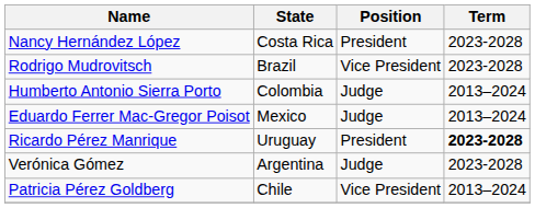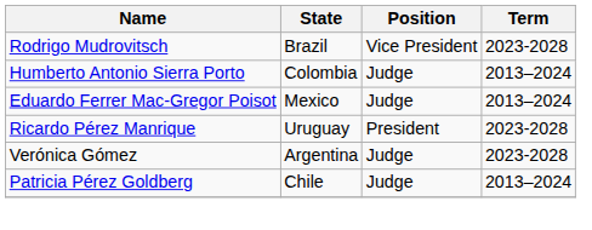 <table border="1" class="wikitable" style="text-align:left">
 <tr>
 <th>Name</th>
 <th>State</th>
 <th>Position</th>
 <th>Term</th>
-</tr>
-<tr>
-<td><a href='#'>Nancy Hernández López</a></td>
-<td> Costa Rica</td>
-<td>President</td>
-<td>2023-2028</td>
 </tr>
 <tr>
 <td><a href='#'>Rodrigo Mudrovitsch</a></td>
 <td> Brazil</td>
 <td>Vice President</td>
 <td>2023-2028</td>
 </tr>
 <tr>
 <td><a href='#'>Humberto Antonio Sierra Porto</a></td>
 <td> Colombia</td>
 <td>Judge</td>
 <td>2013–2024</td>
 </tr>
 <tr>
 <td><a href='#'>Eduardo Ferrer Mac-Gregor Poisot</a></td>
 <td> Mexico</td>
 <td>Judge</td>
 <td>2013–2024</td>
 </tr>
 <tr>
 <td><a href='#'>Ricardo Pérez Manrique</a></td>
 <td> Uruguay</td>
 <td>President</td>
-<td><strong>2023-2028</strong></td>
+<td>2023-2028</td>
 </tr>
 <tr>
 <td>Verónica Gómez</td>
 <td> Argentina</td>
 <td>Judge</td>
 <td>2023-2028</td>
 </tr>
 <tr>
 <td><a href='#'>Patricia Pérez Goldberg</a></td>
 <td> Chile</td>
-<td>Vice President</td>
+<td>Judge</td>
 <td>2013–2024</td>
 </tr>
 <tr>
 </tr>
 </table>
